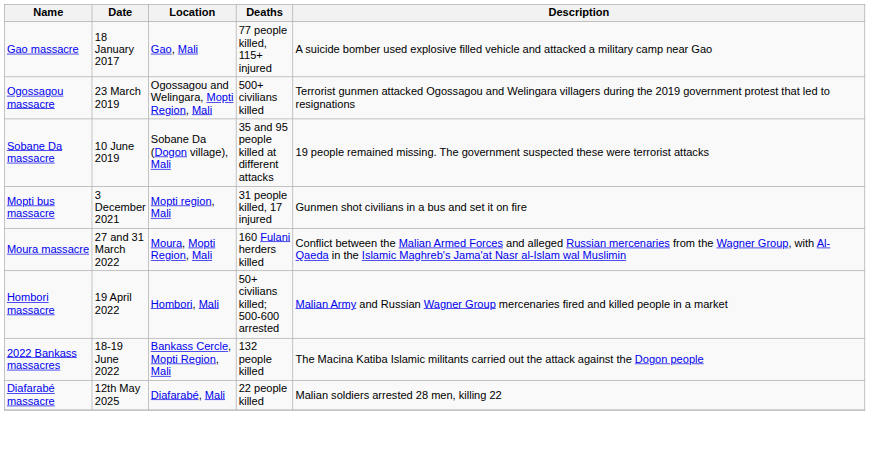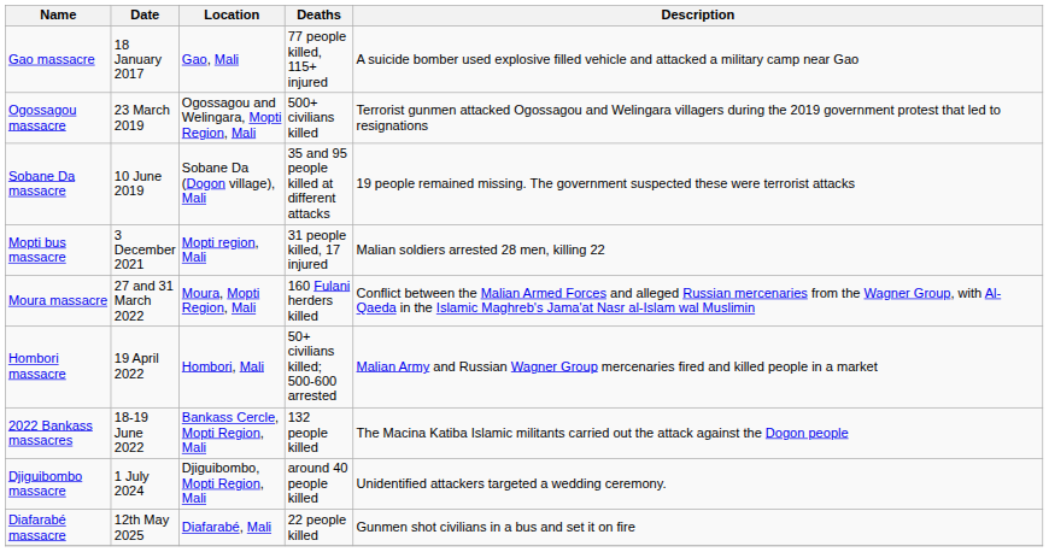 <table class="wikitable sortable">
 <tr>
 <th style="width:120px;">Name</th>
 <th style="width:65px;">Date</th>
 <th style="width:120px;">Location</th>
 <th style="width:75px;" data-sort-type="number">Deaths</th>
 <th class="unsortable">Description</th>
 </tr>
 <tr>
 <td><a href='#'>Gao massacre</a></td>
 <td>18 January 2017</td>
 <td><a href='#'>Gao</a>, <a href='#'>Mali</a></td>
 <td>77 people killed, 115+ injured</td>
 <td>A suicide bomber used explosive filled vehicle and attacked a military camp near Gao</td>
 </tr>
 <tr>
 <td><a href='#'>Ogossagou massacre</a></td>
 <td>23 March 2019</td>
 <td>Ogossagou and Welingara, <a href='#'>Mopti Region</a>, <a href='#'>Mali</a></td>
 <td>500+ civilians killed</td>
 <td>Terrorist gunmen attacked Ogossagou and Welingara villagers during the 2019 government protest that led to resignations</td>
 </tr>
 <tr>
 <td><a href='#'>Sobane Da massacre</a></td>
 <td>10 June 2019</td>
 <td>Sobane Da (<a href='#'>Dogon</a> village), <a href='#'>Mali</a></td>
 <td>35 and 95 people killed at different attacks</td>
 <td>19 people remained missing. The government suspected these were terrorist attacks</td>
 </tr>
 <tr>
 <td><a href='#'>Mopti bus massacre</a></td>
 <td>3 December 2021</td>
 <td><a href='#'>Mopti region</a>, <a href='#'>Mali</a></td>
 <td>31 people killed, 17 injured</td>
-<td>Gunmen shot civilians in a bus and set it on fire</td>
+<td>Malian soldiers arrested 28 men, killing 22</td>
 </tr>
 <tr>
 <td><a href='#'>Moura massacre</a></td>
 <td>27 and 31 March 2022</td>
 <td><a href='#'>Moura</a>, <a href='#'>Mopti Region</a>, <a href='#'>Mali</a></td>
 <td>160 <a href='#'>Fulani</a> herders killed</td>
 <td>Conflict between the <a href='#'>Malian Armed Forces</a> and alleged <a href='#'>Russian mercenaries</a> from the <a href='#'>Wagner Group</a>, with <a href='#'>Al-Qaeda</a> in the <a href='#'>Islamic Maghreb's Jama'at Nasr al-Islam wal Muslimin</a></td>
 </tr>
 <tr>
 <td><a href='#'>Hombori massacre</a></td>
 <td>19 April 2022</td>
 <td><a href='#'>Hombori</a>, <a href='#'>Mali</a></td>
 <td>50+ civilians killed; 500-600 arrested</td>
 <td><a href='#'>Malian Army</a> and Russian <a href='#'>Wagner Group</a> mercenaries fired and killed people in a market</td>
 </tr>
 <tr>
 <td><a href='#'>2022 Bankass massacres</a></td>
 <td>18-19 June 2022</td>
 <td><a href='#'>Bankass Cercle</a>, <a href='#'>Mopti Region</a>, <a href='#'>Mali</a></td>
 <td>132 people killed</td>
 <td>The Macina Katiba Islamic militants carried out the attack against the <a href='#'>Dogon people</a></td>
 </tr>
 <tr>
+<td><a href='#'>Djiguibombo massacre</a></td>
+<td>1 July 2024</td>
+<td>Djiguibombo, <a href='#'>Mopti Region</a>, <a href='#'>Mali</a></td>
+<td>around 40 people killed</td>
+<td>Unidentified attackers targeted a wedding ceremony.</td>
+</tr>
+<tr>
 <td><a href='#'>Diafarabé massacre</a></td>
 <td>12th May 2025</td>
 <td><a href='#'>Diafarabé</a>, <a href='#'>Mali</a></td>
 <td>22 people killed</td>
-<td>Malian soldiers arrested 28 men, killing 22</td>
+<td>Gunmen shot civilians in a bus and set it on fire</td>
 </tr>
 <tr>
 </tr>
 </table>
